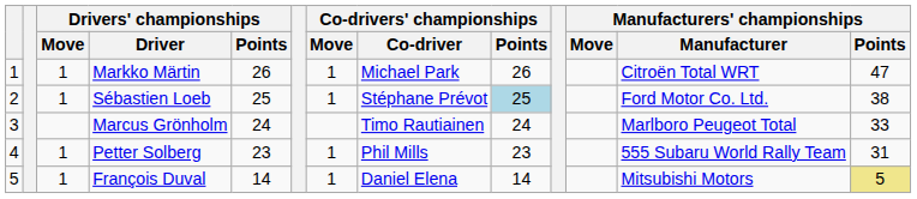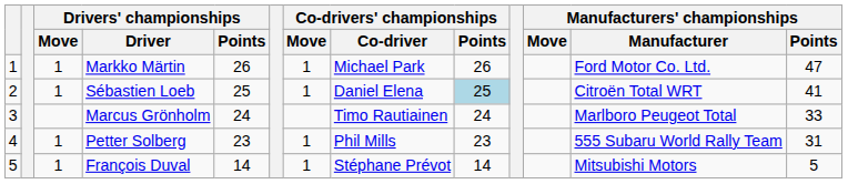 <table class="wikitable" style="font-size:85%;">
 <tr>
 <th rowspan="2"></th>
 <th rowspan="7" style="width:5px;"></th>
 <th colspan="3">Drivers' championships</th>
 <th rowspan="7" style="width:5px;"></th>
 <th colspan="3" nowrap>Co-drivers' championships</th>
 <th rowspan="7" style="width:5px;"></th>
 <th colspan="3" nowrap>Manufacturers' championships</th>
 </tr>
 <tr>
 <th>Move</th>
 <th>Driver</th>
 <th>Points</th>
 <th>Move</th>
 <th>Co-driver</th>
 <th>Points</th>
 <th>Move</th>
 <th>Manufacturer</th>
 <th>Points</th>
 </tr>
 <tr>
 <td align="center">1</td>
 <td align="center"> 1</td>
 <td> <a href='#'>Markko Märtin</a></td>
 <td align="center">26</td>
 <td align="center"> 1</td>
 <td> <a href='#'>Michael Park</a></td>
 <td align="center">26</td>
 <td align="center"></td>
-<td> <a href='#'>Citroën Total WRT</a></td>
+<td> <a href='#'>Ford Motor Co. Ltd.</a></td>
 <td align="center">47</td>
 </tr>
 <tr>
 <td align="center">2</td>
 <td align="center"> 1</td>
 <td> <a href='#'>Sébastien Loeb</a></td>
 <td align="center">25</td>
 <td align="center"> 1</td>
-<td> <a href='#'>Stéphane Prévot</a></td>
+<td> <a href='#'>Daniel Elena</a></td>
 <td align="center" style="background: lightblue;">25</td>
 <td align="center"></td>
-<td> <a href='#'>Ford Motor Co. Ltd.</a></td>
-<td align="center">38</td>
+<td> <a href='#'>Citroën Total WRT</a></td>
+<td align="center">41</td>
 </tr>
 <tr>
 <td align="center">3</td>
 <td align="center"></td>
 <td> <a href='#'>Marcus Grönholm</a></td>
 <td align="center">24</td>
 <td align="center"></td>
 <td> <a href='#'>Timo Rautiainen</a></td>
 <td align="center">24</td>
 <td align="center"></td>
 <td> <a href='#'>Marlboro Peugeot Total</a></td>
 <td align="center">33</td>
 </tr>
 <tr>
 <td align="center">4</td>
 <td align="center"> 1</td>
 <td> <a href='#'>Petter Solberg</a></td>
 <td align="center">23</td>
 <td align="center"> 1</td>
 <td> <a href='#'>Phil Mills</a></td>
 <td align="center">23</td>
 <td align="center"></td>
 <td> <a href='#'>555 Subaru World Rally Team</a></td>
 <td align="center">31</td>
 </tr>
 <tr>
 <td align="center">5</td>
 <td align="center"> 1</td>
 <td> <a href='#'>François Duval</a></td>
 <td align="center">14</td>
 <td align="center"> 1</td>
-<td> <a href='#'>Daniel Elena</a></td>
+<td> <a href='#'>Stéphane Prévot</a></td>
 <td align="center">14</td>
 <td align="center"></td>
 <td> <a href='#'>Mitsubishi Motors</a></td>
-<td align="center" style="background: khaki;">5</td>
+<td align="center">5</td>
 </tr>
 </table>
